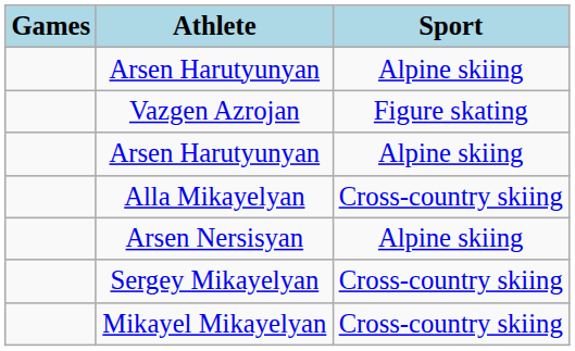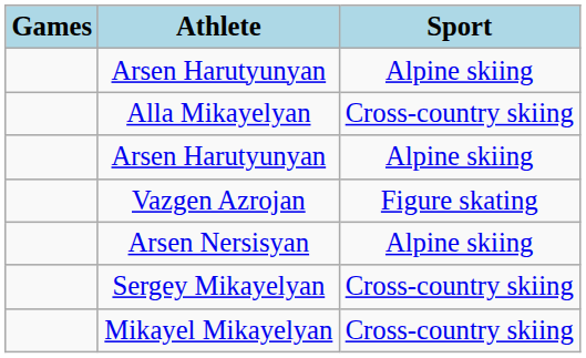 <table class="wikitable" style="text-align:center">
 <tr>
 <th style="background-color:lightblue">Games</th>
 <th style="background-color:lightblue">Athlete</th>
 <th style="background-color:lightblue">Sport</th>
 </tr>
 <tr>
 <td align=left></td>
 <td><a href='#'>Arsen Harutyunyan</a></td>
 <td><a href='#'>Alpine skiing</a></td>
 </tr>
 <tr>
 <td align=left></td>
-<td><a href='#'>Vazgen Azrojan</a></td>
-<td><a href='#'>Figure skating</a></td>
+<td><a href='#'>Alla Mikayelyan</a></td>
+<td><a href='#'>Cross-country skiing</a></td>
 </tr>
 <tr>
 <td align=left></td>
 <td><a href='#'>Arsen Harutyunyan</a></td>
 <td><a href='#'>Alpine skiing</a></td>
 </tr>
 <tr>
 <td align=left></td>
-<td><a href='#'>Alla Mikayelyan</a></td>
-<td><a href='#'>Cross-country skiing</a></td>
+<td><a href='#'>Vazgen Azrojan</a></td>
+<td><a href='#'>Figure skating</a></td>
 </tr>
 <tr>
 <td align=left></td>
 <td><a href='#'>Arsen Nersisyan</a></td>
 <td><a href='#'>Alpine skiing</a></td>
 </tr>
 <tr>
 <td align=left></td>
 <td><a href='#'>Sergey Mikayelyan</a></td>
 <td><a href='#'>Cross-country skiing</a></td>
 </tr>
 <tr>
 <td align=left></td>
 <td><a href='#'>Mikayel Mikayelyan</a></td>
 <td><a href='#'>Cross-country skiing</a></td>
 </tr>
 </table>
